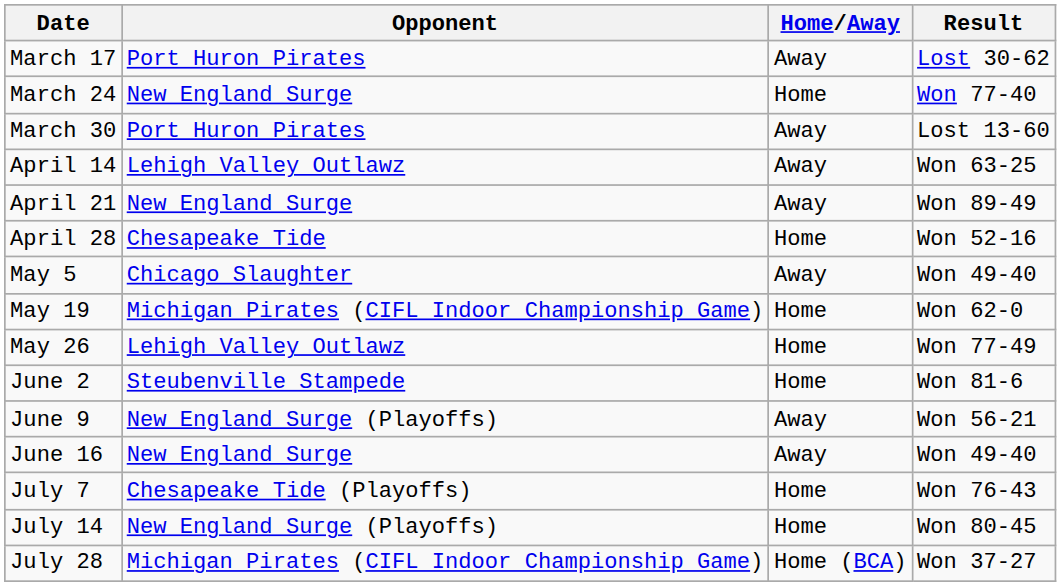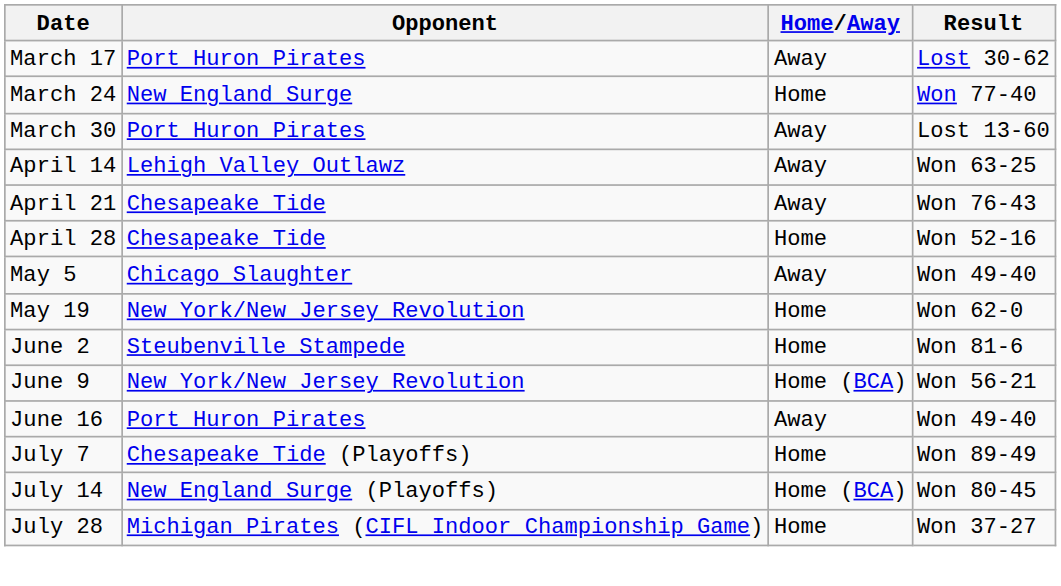 <table class="wikitable">
 <tr>
 <th>Date</th>
 <th>Opponent</th>
 <th><a href='#'>Home</a>/<a href='#'>Away</a></th>
 <th>Result</th>
 </tr>
 <tr>
 <td>March 17</td>
 <td><a href='#'>Port Huron Pirates</a></td>
 <td>Away</td>
 <td><a href='#'>Lost</a> 30-62</td>
 </tr>
 <tr>
 <td>March 24</td>
 <td><a href='#'>New England Surge</a></td>
 <td>Home</td>
 <td><a href='#'>Won</a> 77-40</td>
 </tr>
 <tr>
 <td>March 30</td>
 <td><a href='#'>Port Huron Pirates</a></td>
 <td>Away</td>
 <td>Lost 13-60</td>
 </tr>
 <tr>
 <td>April 14</td>
 <td><a href='#'>Lehigh Valley Outlawz</a></td>
 <td>Away</td>
 <td>Won 63-25</td>
 </tr>
 <tr>
 <td>April 21</td>
-<td><a href='#'>New England Surge</a></td>
+<td><a href='#'>Chesapeake Tide</a></td>
 <td>Away</td>
-<td>Won 89-49</td>
+<td>Won 76-43</td>
 </tr>
 <tr>
 <td>April 28</td>
 <td><a href='#'>Chesapeake Tide</a></td>
 <td>Home</td>
 <td>Won 52-16</td>
 </tr>
 <tr>
 <td>May 5</td>
 <td><a href='#'>Chicago Slaughter</a></td>
 <td>Away</td>
 <td>Won 49-40</td>
 </tr>
 <tr>
 <td>May 19</td>
-<td><a href='#'>Michigan Pirates</a>  (<a href='#'>CIFL Indoor Championship Game</a>)</td>
+<td><a href='#'>New York/New Jersey Revolution</a></td>
 <td>Home</td>
 <td>Won 62-0</td>
-</tr>
-<tr>
-<td>May 26</td>
-<td><a href='#'>Lehigh Valley Outlawz</a></td>
-<td>Home</td>
-<td>Won 77-49</td>
 </tr>
 <tr>
 <td>June 2</td>
 <td><a href='#'>Steubenville Stampede</a></td>
 <td>Home</td>
 <td>Won 81-6</td>
 </tr>
 <tr>
 <td>June 9</td>
-<td><a href='#'>New England Surge</a> (Playoffs)</td>
-<td>Away</td>
+<td><a href='#'>New York/New Jersey Revolution</a></td>
+<td>Home (<a href='#'>BCA</a>)</td>
 <td>Won 56-21</td>
 </tr>
 <tr>
 <td>June 16</td>
-<td><a href='#'>New England Surge</a></td>
+<td><a href='#'>Port Huron Pirates</a></td>
 <td>Away</td>
 <td>Won 49-40</td>
 </tr>
 <tr>
 <td>July 7</td>
 <td><a href='#'>Chesapeake Tide</a> (Playoffs)</td>
 <td>Home</td>
-<td>Won 76-43</td>
+<td>Won 89-49</td>
 </tr>
 <tr>
 <td>July 14</td>
 <td><a href='#'>New England Surge</a> (Playoffs)</td>
-<td>Home</td>
+<td>Home (<a href='#'>BCA</a>)</td>
 <td>Won 80-45</td>
 </tr>
 <tr>
 <td>July 28</td>
 <td><a href='#'>Michigan Pirates</a>  (<a href='#'>CIFL Indoor Championship Game</a>)</td>
-<td>Home (<a href='#'>BCA</a>)</td>
+<td>Home</td>
 <td>Won 37-27</td>
 </tr>
 </table>
